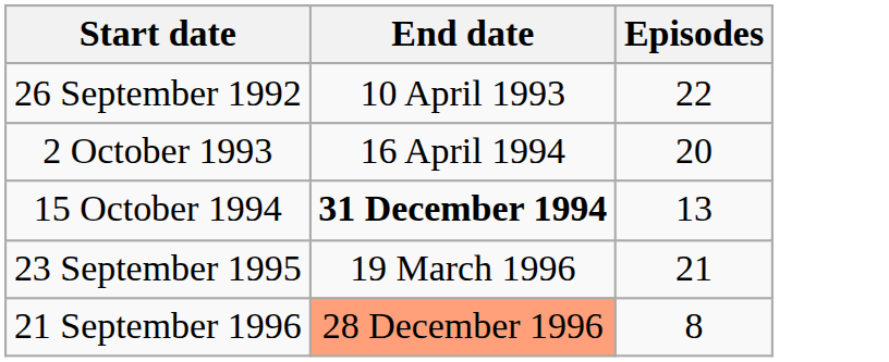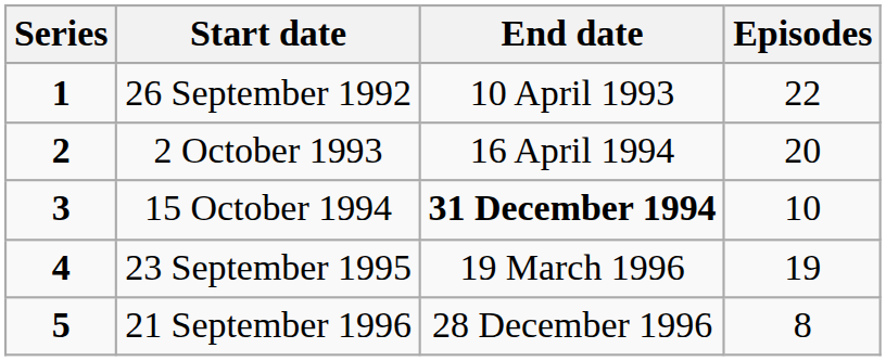 <table class="wikitable" style="text-align:center;">
 <tr>
+<th>Series</th>
 <th>Start date</th>
 <th>End date</th>
 <th>Episodes</th>
 </tr>
 <tr>
+<td><strong>1</strong></td>
 <td>26 September 1992</td>
 <td>10 April 1993</td>
 <td>22</td>
 </tr>
 <tr>
+<td><strong>2</strong></td>
 <td>2 October 1993</td>
 <td>16 April 1994</td>
 <td>20</td>
 </tr>
 <tr>
+<td><strong>3</strong></td>
 <td>15 October 1994</td>
 <td><strong>31 December 1994</strong></td>
-<td>13</td>
+<td>10</td>
 </tr>
 <tr>
+<td><strong>4</strong></td>
 <td>23 September 1995</td>
 <td>19 March 1996 </td>
-<td>21</td>
+<td>19</td>
 </tr>
 <tr>
+<td><strong>5</strong></td>
 <td>21 September 1996</td>
-<td style="background: lightsalmon;">28 December 1996</td>
+<td>28 December 1996</td>
 <td>8</td>
 </tr>
 </table>
